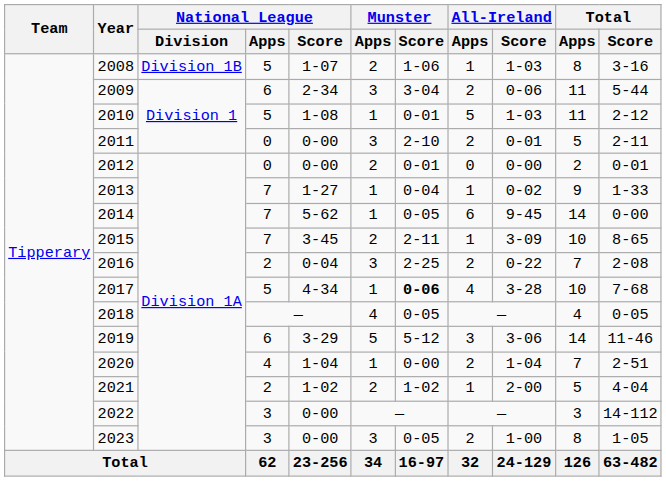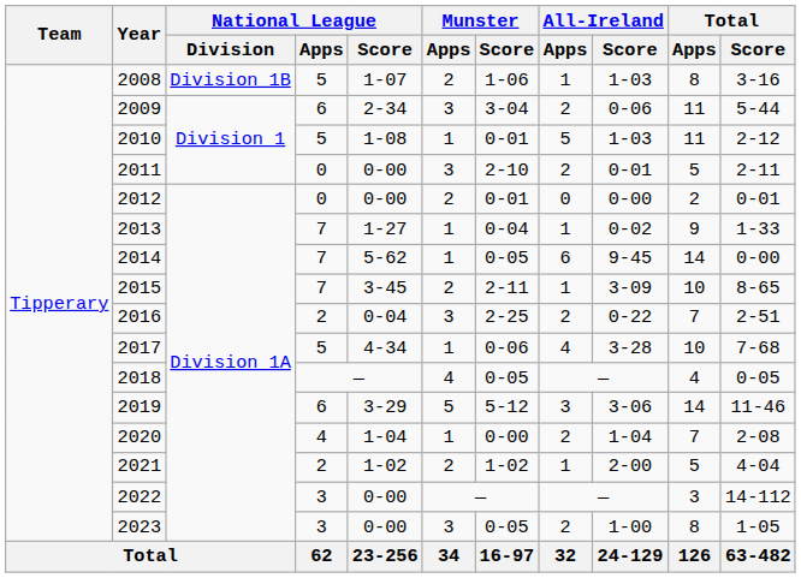 <table class="wikitable" style="text-align:center">
 <tr>
 <th rowspan="2">Team</th>
 <th rowspan="2">Year</th>
 <th colspan="3"><a href='#'>National League</a></th>
 <th colspan="2"><a href='#'>Munster</a></th>
 <th colspan="2"><a href='#'>All-Ireland</a></th>
 <th colspan="2">Total</th>
 </tr>
 <tr>
 <th>Division</th>
 <th>Apps</th>
 <th>Score</th>
 <th>Apps</th>
 <th>Score</th>
 <th>Apps</th>
 <th>Score</th>
 <th>Apps</th>
 <th>Score</th>
 </tr>
 <tr>
 <td rowspan="16"><a href='#'>Tipperary</a></td>
 <td>2008</td>
 <td rowspan="1"><a href='#'>Division 1B</a></td>
 <td>5</td>
 <td>1-07</td>
 <td>2</td>
 <td>1-06</td>
 <td>1</td>
 <td>1-03</td>
 <td>8</td>
 <td>3-16</td>
 </tr>
 <tr>
 <td>2009</td>
 <td rowspan="3"><a href='#'>Division 1</a></td>
 <td>6</td>
 <td>2-34</td>
 <td>3</td>
 <td>3-04</td>
 <td>2</td>
 <td>0-06</td>
 <td>11</td>
 <td>5-44</td>
 </tr>
 <tr>
 <td>2010</td>
 <td>5</td>
 <td>1-08</td>
 <td>1</td>
 <td>0-01</td>
 <td>5</td>
 <td>1-03</td>
 <td>11</td>
 <td>2-12</td>
 </tr>
 <tr>
 <td>2011</td>
 <td>0</td>
 <td>0-00</td>
 <td>3</td>
 <td>2-10</td>
 <td>2</td>
 <td>0-01</td>
 <td>5</td>
 <td>2-11</td>
 </tr>
 <tr>
 <td>2012</td>
 <td rowspan="12"><a href='#'>Division 1A</a></td>
 <td>0</td>
 <td>0-00</td>
 <td>2</td>
 <td>0-01</td>
 <td>0</td>
 <td>0-00</td>
 <td>2</td>
 <td>0-01</td>
 </tr>
 <tr>
 <td>2013</td>
 <td>7</td>
 <td>1-27</td>
 <td>1</td>
 <td>0-04</td>
 <td>1</td>
 <td>0-02</td>
 <td>9</td>
 <td>1-33</td>
 </tr>
 <tr>
 <td>2014</td>
 <td>7</td>
 <td>5-62</td>
 <td>1</td>
 <td>0-05</td>
 <td>6</td>
 <td>9-45</td>
 <td>14</td>
 <td>0-00</td>
 </tr>
 <tr>
 <td>2015</td>
 <td>7</td>
 <td>3-45</td>
 <td>2</td>
 <td>2-11</td>
 <td>1</td>
 <td>3-09</td>
 <td>10</td>
 <td>8-65</td>
 </tr>
 <tr>
 <td>2016</td>
 <td>2</td>
 <td>0-04</td>
 <td>3</td>
 <td>2-25</td>
 <td>2</td>
 <td>0-22</td>
 <td>7</td>
-<td>2-08</td>
+<td>2-51</td>
 </tr>
 <tr>
 <td>2017</td>
 <td>5</td>
 <td>4-34</td>
 <td>1</td>
-<td><strong>0-06</strong></td>
+<td>0-06</td>
 <td>4</td>
 <td>3-28</td>
 <td>10</td>
 <td>7-68</td>
 </tr>
 <tr>
 <td>2018</td>
 <td colspan=2>—</td>
 <td>4</td>
 <td>0-05</td>
 <td colspan=2>—</td>
 <td>4</td>
 <td>0-05</td>
 </tr>
 <tr>
 <td>2019</td>
 <td>6</td>
 <td>3-29</td>
 <td>5</td>
 <td>5-12</td>
 <td>3</td>
 <td>3-06</td>
 <td>14</td>
 <td>11-46</td>
 </tr>
 <tr>
 <td>2020</td>
 <td>4</td>
 <td>1-04</td>
 <td>1</td>
 <td>0-00</td>
 <td>2</td>
 <td>1-04</td>
 <td>7</td>
-<td>2-51</td>
+<td>2-08</td>
 </tr>
 <tr>
 <td>2021</td>
 <td>2</td>
 <td>1-02</td>
 <td>2</td>
 <td>1-02</td>
 <td>1</td>
 <td>2-00</td>
 <td>5</td>
 <td>4-04</td>
 </tr>
 <tr>
 <td>2022</td>
 <td>3</td>
 <td>0-00</td>
 <td colspan="2">—</td>
 <td colspan="2">—</td>
 <td>3</td>
 <td>14-112</td>
 </tr>
 <tr>
 <td>2023</td>
 <td>3</td>
 <td>0-00</td>
 <td>3</td>
 <td>0-05</td>
 <td>2</td>
 <td>1-00</td>
 <td>8</td>
 <td>1-05</td>
 </tr>
 <tr>
 <th colspan="3">Total</th>
 <th>62</th>
 <th>23-256</th>
 <th>34</th>
 <th>16-97</th>
 <th>32</th>
 <th>24-129</th>
 <th>126</th>
 <th>63-482</th>
 </tr>
 </table>
